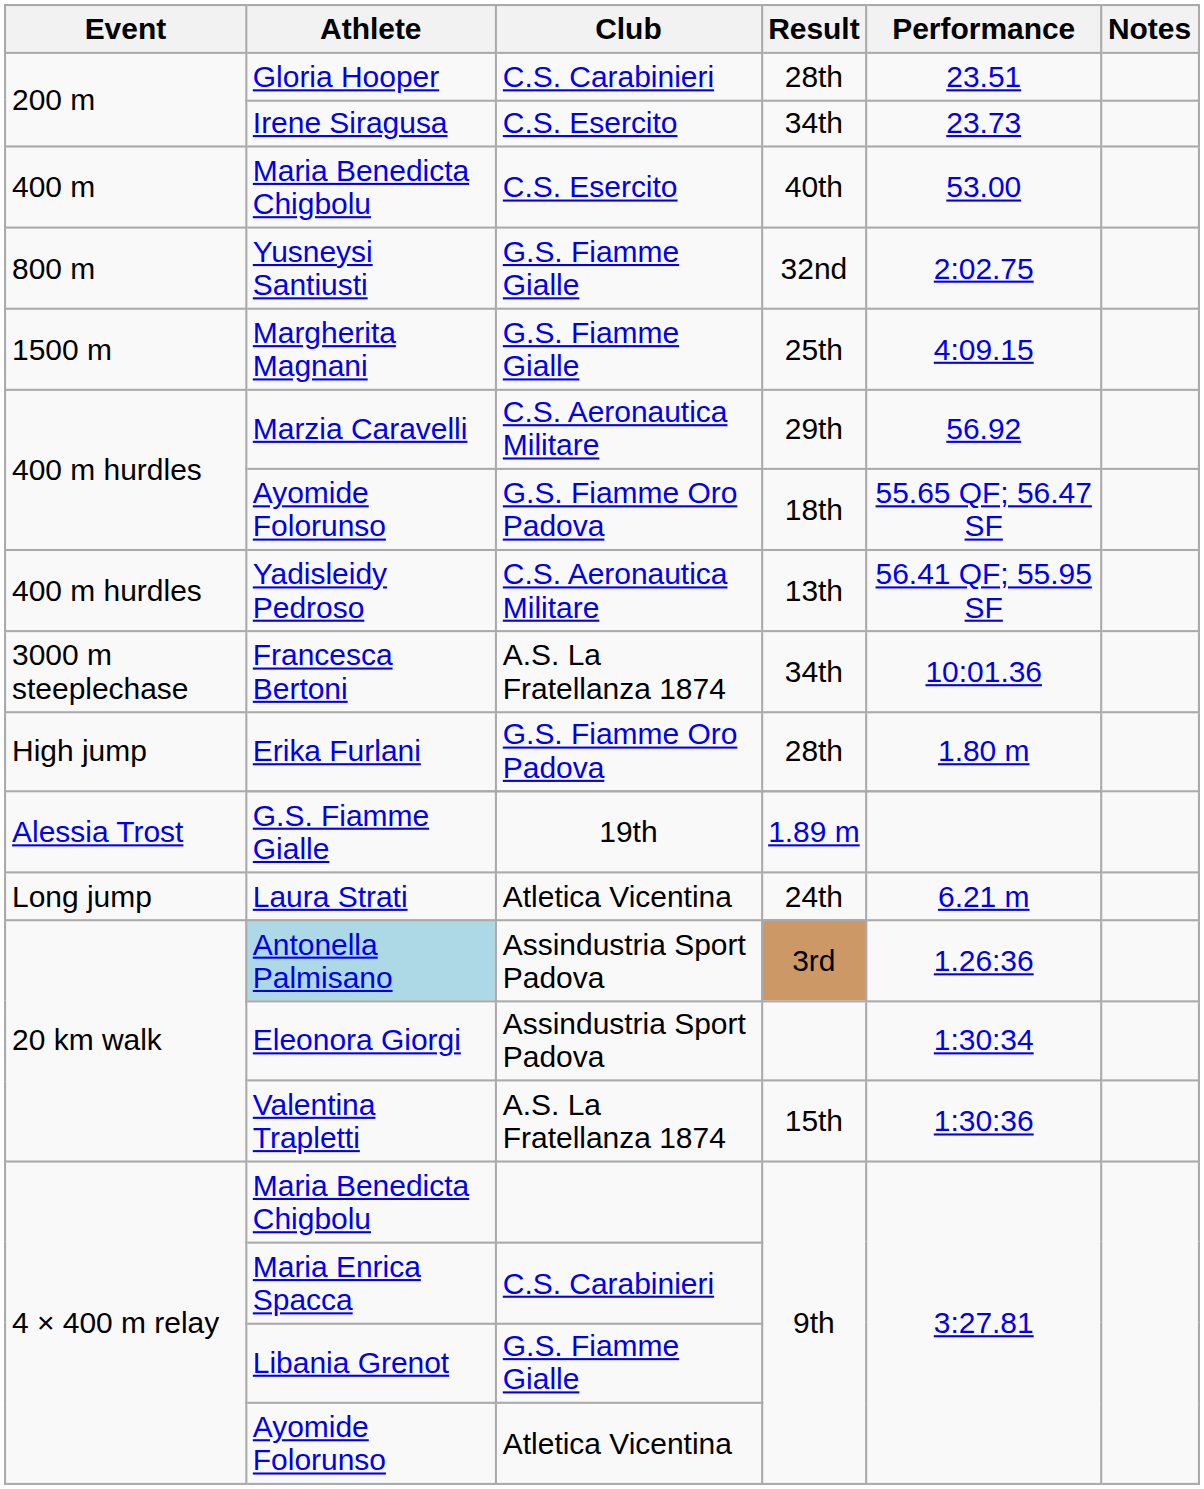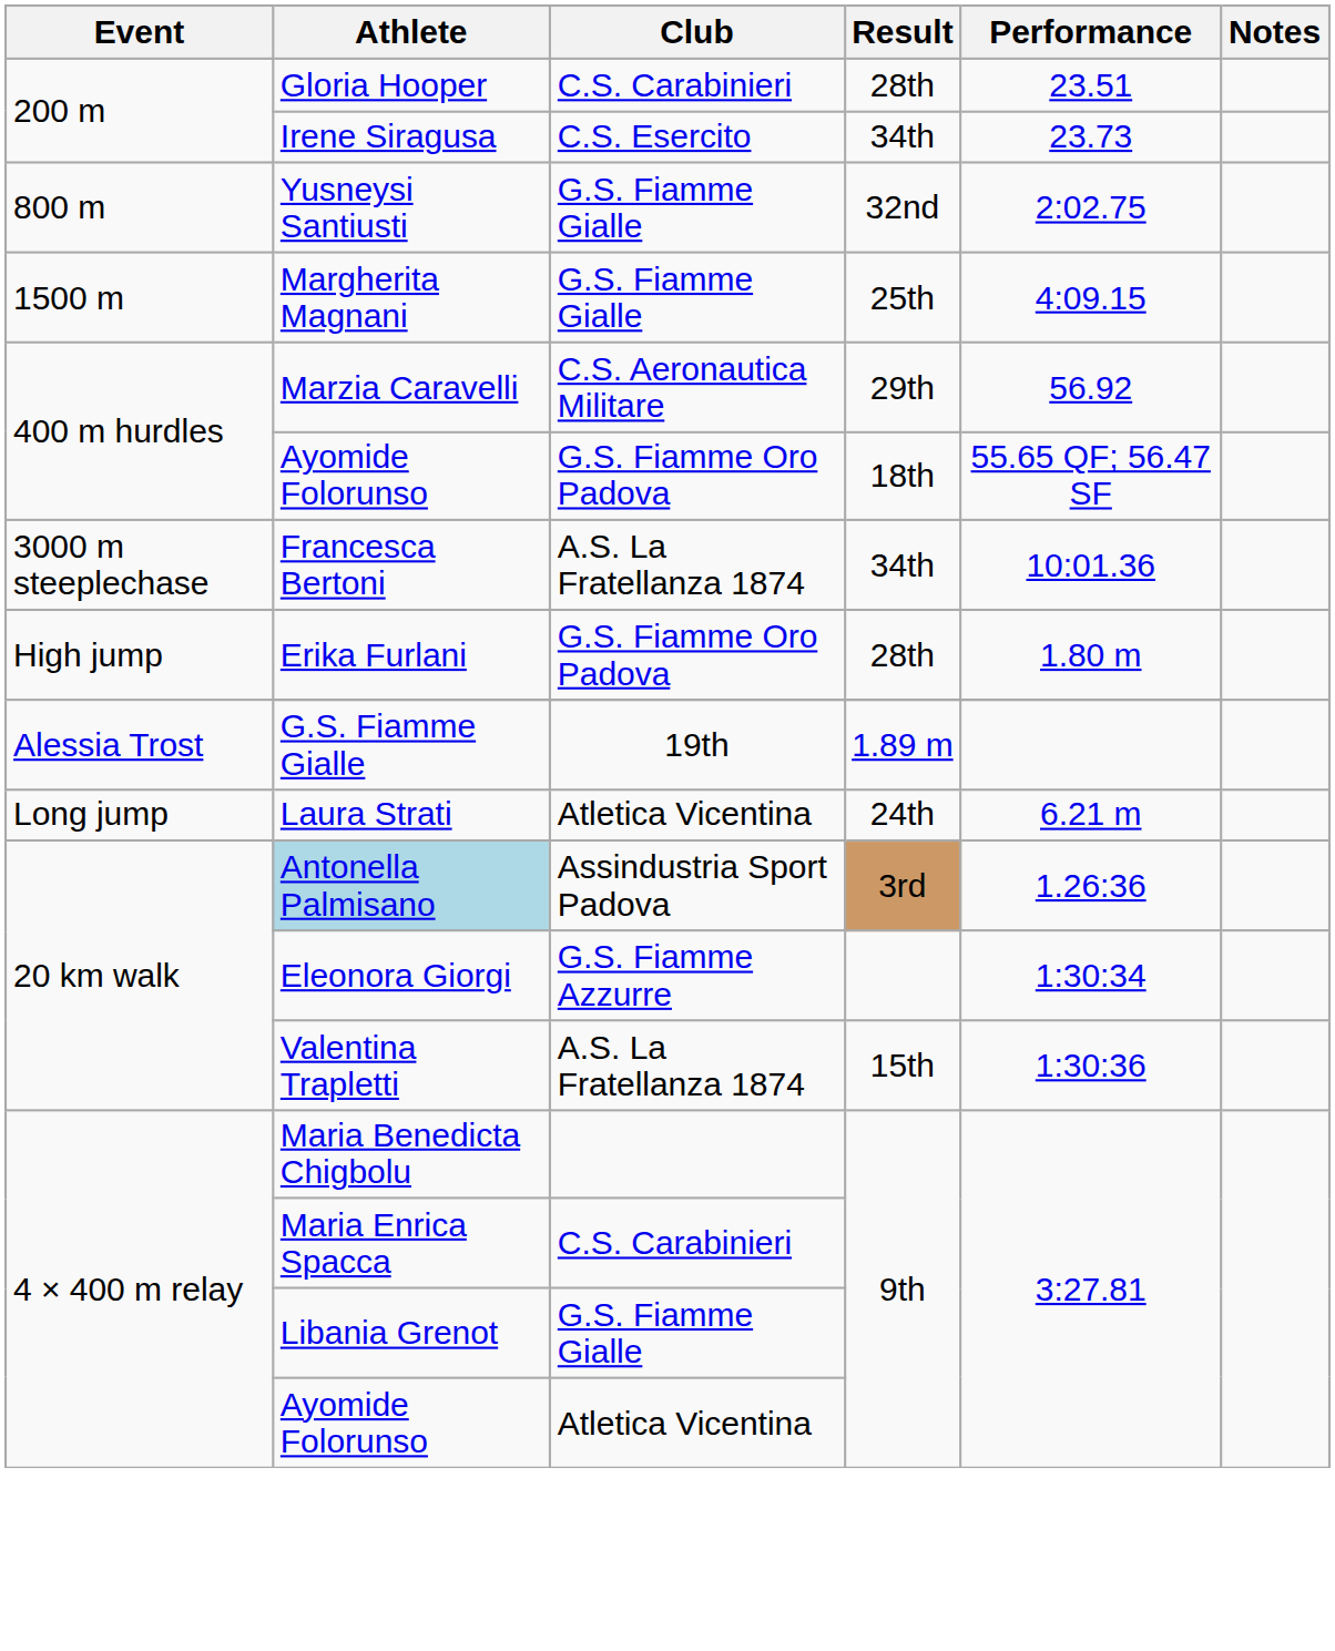 <table class="wikitable" width=65% style="font-size:90%; text-align:left;">
 <tr>
 <th>Event</th>
 <th>Athlete</th>
 <th>Club</th>
 <th>Result</th>
 <th>Performance</th>
 <th>Notes</th>
 </tr>
 <tr>
 <td rowspan=2>200 m</td>
 <td><a href='#'>Gloria Hooper</a></td>
 <td><a href='#'>C.S. Carabinieri</a></td>
 <td align=center>28th </td>
 <td align=center><a href='#'>23.51</a></td>
 <td align=center></td>
 </tr>
 <tr>
 <td><a href='#'>Irene Siragusa</a></td>
 <td><a href='#'>C.S. Esercito</a></td>
 <td align=center>34th </td>
 <td align=center><a href='#'>23.73</a></td>
-<td align=center></td>
-</tr>
-<tr>
-<td>400 m </td>
-<td><a href='#'>Maria Benedicta Chigbolu</a></td>
-<td><a href='#'>C.S. Esercito</a></td>
-<td align=center>40th </td>
-<td align=center><a href='#'>53.00</a></td>
 <td align=center></td>
 </tr>
 <tr>
 <td>800 m</td>
 <td><a href='#'>Yusneysi Santiusti</a></td>
 <td><a href='#'>G.S. Fiamme Gialle</a></td>
 <td align=center>32nd </td>
 <td align=center><a href='#'>2:02.75</a></td>
 <td align=center></td>
 </tr>
 <tr>
 <td>1500 m</td>
 <td><a href='#'>Margherita Magnani</a></td>
 <td><a href='#'>G.S. Fiamme Gialle</a></td>
 <td align=center>25th </td>
 <td align=center><a href='#'>4:09.15</a></td>
 <td align=center></td>
 </tr>
 <tr>
 <td rowspan=2>400 m hurdles</td>
 <td><a href='#'>Marzia Caravelli</a></td>
 <td><a href='#'>C.S. Aeronautica Militare</a></td>
 <td align=center>29th </td>
 <td align=center><a href='#'>56.92</a></td>
 <td align=center></td>
 </tr>
 <tr>
 <td><a href='#'>Ayomide Folorunso</a></td>
 <td><a href='#'>G.S. Fiamme Oro Padova</a></td>
 <td align=center>18th </td>
 <td align=center><a href='#'>55.65 QF; 56.47 SF</a></td>
-<td align=center></td>
-</tr>
-<tr>
-<td>400 m hurdles</td>
-<td><a href='#'>Yadisleidy Pedroso</a></td>
-<td><a href='#'>C.S. Aeronautica Militare</a></td>
-<td align=center>13th </td>
-<td align=center><a href='#'>56.41 QF; 55.95 SF</a></td>
 <td align=center></td>
 </tr>
 <tr>
 <td>3000 m steeplechase</td>
 <td><a href='#'>Francesca Bertoni</a></td>
 <td>A.S. La Fratellanza 1874</td>
 <td align=center>34th </td>
 <td align=center><a href='#'>10:01.36</a></td>
 <td align=center></td>
 </tr>
 <tr>
 <td rowspan=2>High jump</td>
 <td><a href='#'>Erika Furlani</a></td>
 <td><a href='#'>G.S. Fiamme Oro Padova</a></td>
 <td align=center>28th </td>
 <td align=center><a href='#'>1.80 m</a></td>
 <td align=center></td>
 </tr>
 <tr>
 </tr>
 <tr>
 <td><a href='#'>Alessia Trost</a></td>
 <td><a href='#'>G.S. Fiamme Gialle</a></td>
 <td align=center>19th </td>
 <td align=center><a href='#'>1.89 m</a></td>
 <td align=center></td>
 </tr>
 <tr>
 <td>Long jump</td>
 <td><a href='#'>Laura Strati</a></td>
 <td>Atletica Vicentina</td>
 <td align=center>24th </td>
 <td align=center><a href='#'>6.21 m</a></td>
 <td align=center></td>
 </tr>
 <tr>
 <td rowspan=3>20 km walk</td>
 <td bgcolor=lightblue><a href='#'>Antonella Palmisano</a></td>
 <td>Assindustria Sport Padova</td>
 <td align=center bgcolor=cc9966>3rd</td>
 <td align=center><a href='#'>1.26:36</a></td>
 <td align=center></td>
 </tr>
 <tr>
 <td><a href='#'>Eleonora Giorgi</a></td>
-<td>Assindustria Sport Padova</td>
+<td><a href='#'>G.S. Fiamme Azzurre</a></td>
 <td align=center14th></td>
 <td align=center><a href='#'>1:30:34</a></td>
 <td align=center></td>
 </tr>
 <tr>
 <td><a href='#'>Valentina Trapletti</a></td>
 <td>A.S. La Fratellanza 1874</td>
 <td align=center>15th</td>
 <td align=center><a href='#'>1:30:36</a></td>
 <td align=center></td>
 </tr>
 <tr>
 <td rowspan=4>4 × 400 m relay</td>
 <td><a href='#'>Maria Benedicta Chigbolu</a></td>
 <td></td>
 <td rowspan=4 align=center>9th </td>
 <td rowspan=4 align=center><a href='#'>3:27.81</a></td>
 <td rowspan=4 align=center></td>
 </tr>
 <tr>
 <td><a href='#'>Maria Enrica Spacca</a></td>
 <td><a href='#'>C.S. Carabinieri</a></td>
 </tr>
 <tr>
 <td><a href='#'>Libania Grenot</a></td>
 <td><a href='#'>G.S. Fiamme Gialle</a></td>
 </tr>
 <tr>
 <td><a href='#'>Ayomide Folorunso</a></td>
 <td>Atletica Vicentina</td>
 </tr>
 </table>
